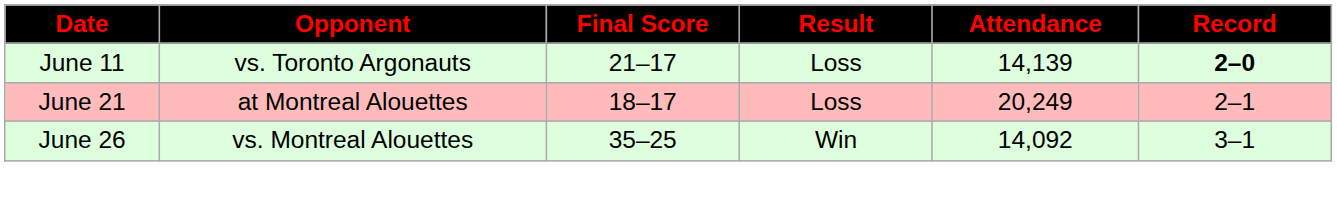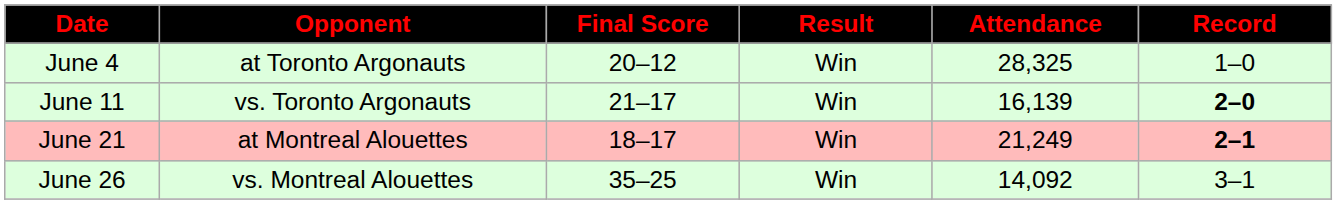 <table class="wikitable sortable">
 <tr>
 <th style="background:black;color:#FF0000;"  width="8%">Date</th>
 <th style="background:black;color:#FF0000;"  width="20%">Opponent</th>
 <th style="background:black;color:#FF0000;"  width="10%">Final Score</th>
 <th style="background:black;color:#FF0000;"  width="10%">Result</th>
 <th style="background:black;color:#FF0000;"  width="10%">Attendance</th>
 <th style="background:black;color:#FF0000;"  width="10%">Record</th>
 </tr>
 <tr align="center" bgcolor="#ddffdd">
+<td>June 4</td>
+<td>at Toronto Argonauts</td>
+<td>20–12</td>
+<td>Win</td>
+<td>28,325</td>
+<td>1–0</td>
+</tr>
+<tr align="center" bgcolor="#ddffdd">
 <td>June 11</td>
 <td>vs. Toronto Argonauts</td>
 <td>21–17</td>
-<td>Loss</td>
-<td>14,139</td>
+<td>Win</td>
+<td>16,139</td>
 <td><strong>2–0</strong></td>
 </tr>
 <tr align="center" bgcolor="#ffbbbb">
 <td>June 21</td>
 <td>at Montreal Alouettes</td>
 <td>18–17</td>
-<td>Loss</td>
-<td>20,249</td>
-<td>2–1</td>
+<td>Win</td>
+<td>21,249</td>
+<td><strong>2–1</strong></td>
 </tr>
 <tr align="center" bgcolor="#ddffdd">
 <td>June 26</td>
 <td>vs. Montreal Alouettes</td>
 <td>35–25</td>
 <td>Win</td>
 <td>14,092</td>
 <td>3–1</td>
 </tr>
 </table>
